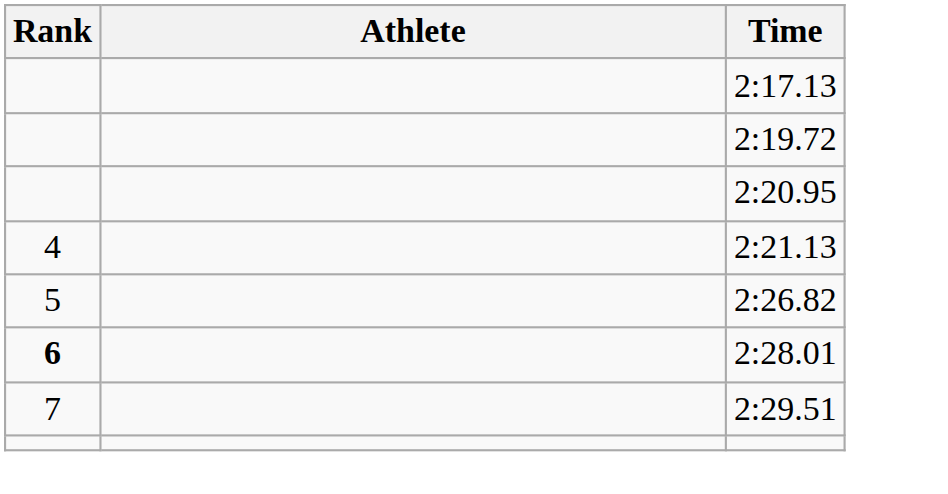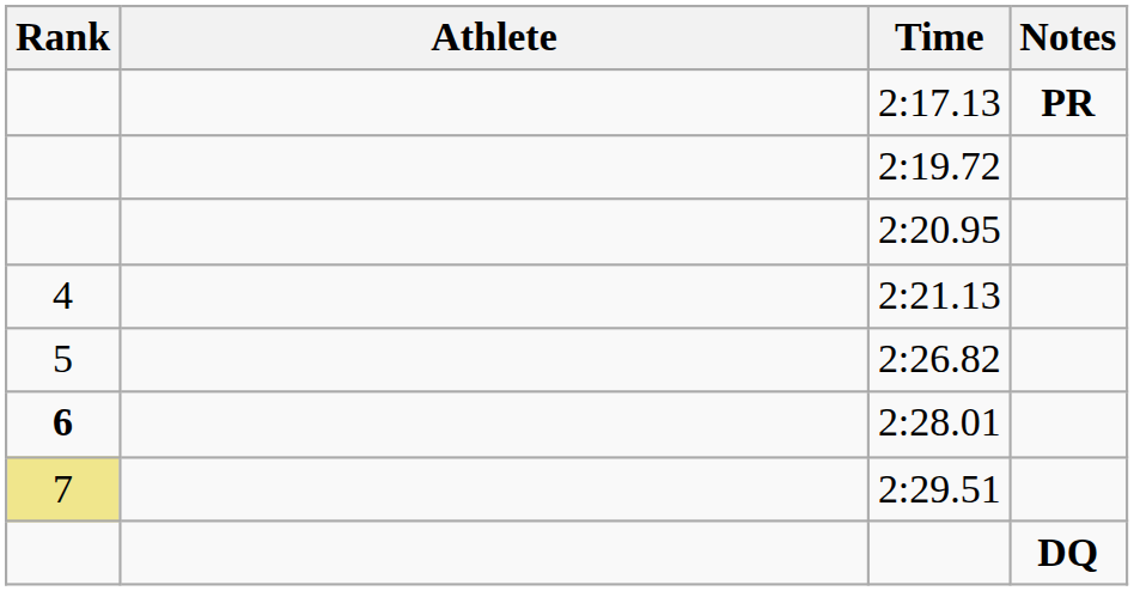 <table class=wikitable>
 <tr>
 <th>Rank</th>
 <th style=width:18em>Athlete</th>
 <th>Time</th>
+<th>Notes</th>
 </tr>
 <tr align=center>
 <td></td>
 <td align=left></td>
 <td>2:17.13</td>
+<td><strong>PR</strong></td>
 </tr>
 <tr align=center>
 <td></td>
 <td align=left></td>
 <td>2:19.72</td>
+<td></td>
 </tr>
 <tr align=center>
 <td></td>
 <td align=left></td>
 <td>2:20.95</td>
+<td></td>
 </tr>
 <tr align=center>
 <td>4</td>
 <td align=left></td>
 <td>2:21.13</td>
+<td></td>
 </tr>
 <tr align=center>
 <td>5</td>
 <td align=left></td>
 <td>2:26.82</td>
+<td></td>
 </tr>
 <tr align=center>
 <td><strong>6</strong></td>
 <td align=left></td>
 <td>2:28.01</td>
+<td></td>
 </tr>
 <tr align=center>
-<td>7</td>
+<td style="background: khaki;">7</td>
 <td align=left></td>
 <td>2:29.51</td>
+<td></td>
 </tr>
 <tr align=center>
 <td></td>
 <td align=left></td>
 <td></td>
+<td><strong>DQ</strong></td>
 </tr>
 </table>
